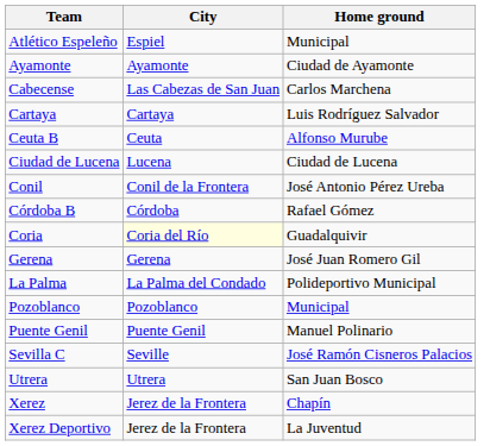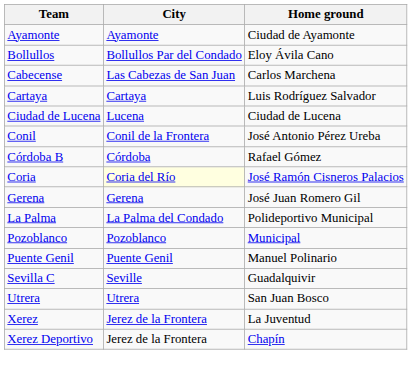 <table class="wikitable sortable">
 <tr>
 <th>Team</th>
 <th>City</th>
 <th>Home ground</th>
 </tr>
 <tr>
-<td><a href='#'>Atlético Espeleño</a></td>
-<td><a href='#'>Espiel</a></td>
-<td>Municipal</td>
-</tr>
-<tr>
 <td><a href='#'>Ayamonte</a></td>
 <td><a href='#'>Ayamonte</a></td>
 <td>Ciudad de Ayamonte</td>
+</tr>
+<tr>
+<td><a href='#'>Bollullos</a></td>
+<td><a href='#'>Bollullos Par del Condado</a></td>
+<td>Eloy Ávila Cano</td>
 </tr>
 <tr>
 <td><a href='#'>Cabecense</a></td>
 <td><a href='#'>Las Cabezas de San Juan</a></td>
 <td>Carlos Marchena</td>
 </tr>
 <tr>
 <td><a href='#'>Cartaya</a></td>
 <td><a href='#'>Cartaya</a></td>
 <td>Luis Rodríguez Salvador</td>
-</tr>
-<tr>
-<td><a href='#'>Ceuta B</a></td>
-<td><a href='#'>Ceuta</a></td>
-<td><a href='#'>Alfonso Murube</a></td>
 </tr>
 <tr>
 <td><a href='#'>Ciudad de Lucena</a></td>
 <td><a href='#'>Lucena</a></td>
 <td>Ciudad de Lucena</td>
 </tr>
 <tr>
 <td><a href='#'>Conil</a></td>
 <td><a href='#'>Conil de la Frontera</a></td>
 <td>José Antonio Pérez Ureba</td>
 </tr>
 <tr>
 <td><a href='#'>Córdoba B</a></td>
 <td><a href='#'>Córdoba</a></td>
 <td>Rafael Gómez</td>
 </tr>
 <tr>
 <td><a href='#'>Coria</a></td>
 <td style="background: lightyellow;"><a href='#'>Coria del Río</a></td>
-<td>Guadalquivir</td>
+<td><a href='#'>José Ramón Cisneros Palacios</a></td>
 </tr>
 <tr>
 <td><a href='#'>Gerena</a></td>
 <td><a href='#'>Gerena</a></td>
 <td>José Juan Romero Gil</td>
 </tr>
 <tr>
 <td><a href='#'>La Palma</a></td>
 <td><a href='#'>La Palma del Condado</a></td>
 <td>Polideportivo Municipal</td>
 </tr>
 <tr>
 <td><a href='#'>Pozoblanco</a></td>
 <td><a href='#'>Pozoblanco</a></td>
 <td><a href='#'>Municipal</a></td>
 </tr>
 <tr>
 <td><a href='#'>Puente Genil</a></td>
 <td><a href='#'>Puente Genil</a></td>
 <td>Manuel Polinario</td>
 </tr>
 <tr>
 <td><a href='#'>Sevilla C</a></td>
 <td><a href='#'>Seville</a></td>
-<td><a href='#'>José Ramón Cisneros Palacios</a></td>
+<td>Guadalquivir</td>
 </tr>
 <tr>
 <td><a href='#'>Utrera</a></td>
 <td><a href='#'>Utrera</a></td>
 <td>San Juan Bosco</td>
 </tr>
 <tr>
 <td><a href='#'>Xerez</a></td>
 <td><a href='#'>Jerez de la Frontera</a></td>
-<td><a href='#'>Chapín</a></td>
+<td>La Juventud</td>
 </tr>
 <tr>
 <td><a href='#'>Xerez Deportivo</a></td>
 <td>Jerez de la Frontera</td>
-<td>La Juventud</td>
+<td><a href='#'>Chapín</a></td>
 </tr>
 </table>
